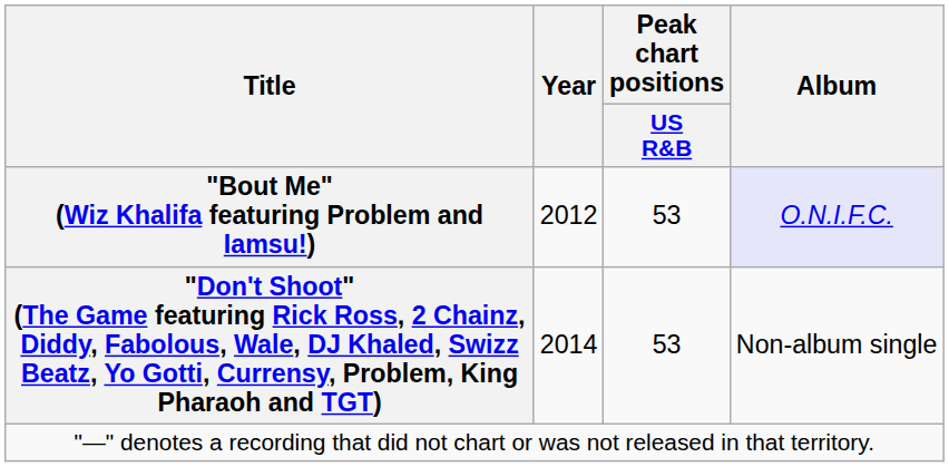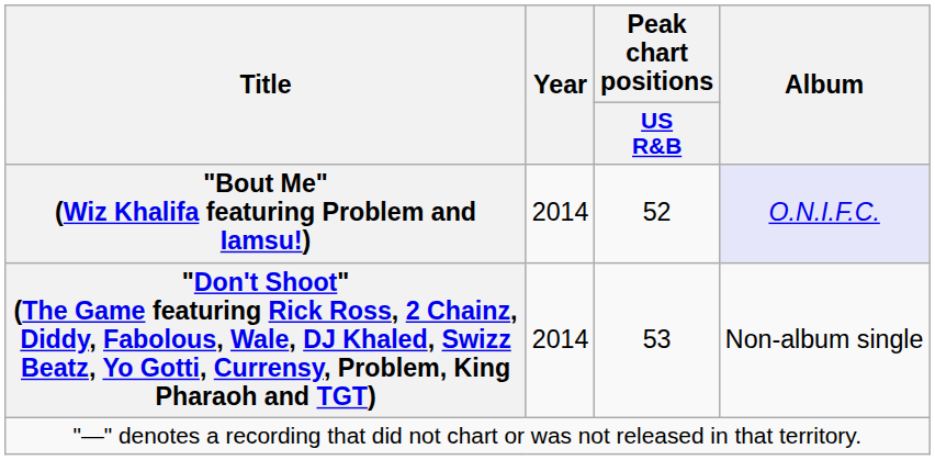 <table class="wikitable plainrowheaders" style="text-align:center;">
 <tr>
 <th scope="col" rowspan="2" style="width:20em;">Title</th>
 <th scope="col" rowspan="2">Year</th>
 <th>Peak chart positions</th>
 <th scope="col" rowspan="2">Album</th>
 </tr>
 <tr>
 <th scope="col" style="width:2.9em;font-size:90%;"><a href='#'>US<br>R&B</a><br></th>
 </tr>
 <tr>
 <th scope="row">"Bout Me"<br><span>(<a href='#'>Wiz Khalifa</a> featuring Problem and <a href='#'>Iamsu!</a>)</span></th>
-<td>2012</td>
-<td>53</td>
+<td>2014</td>
+<td>52</td>
 <td style="background: lavender;"><em><a href='#'>O.N.I.F.C.</a></em></td>
 </tr>
 <tr>
 <th scope="row">"<a href='#'>Don't Shoot</a>"<br><span>(<a href='#'>The Game</a> featuring <a href='#'>Rick Ross</a>, <a href='#'>2 Chainz</a>, <a href='#'>Diddy</a>, <a href='#'>Fabolous</a>, <a href='#'>Wale</a>, <a href='#'>DJ Khaled</a>, <a href='#'>Swizz Beatz</a>, <a href='#'>Yo Gotti</a>, <a href='#'>Currensy</a>, Problem, King Pharaoh and <a href='#'>TGT</a>)</span></th>
 <td>2014</td>
 <td>53</td>
 <td>Non-album single</td>
 </tr>
 <tr>
 <td colspan="6" style="font-size:90%">"—" denotes a recording that did not chart or was not released in that territory.</td>
 </tr>
 </table>
